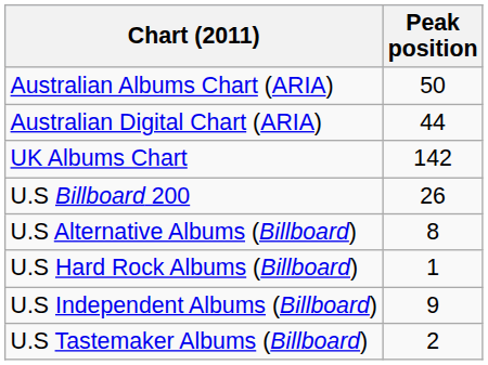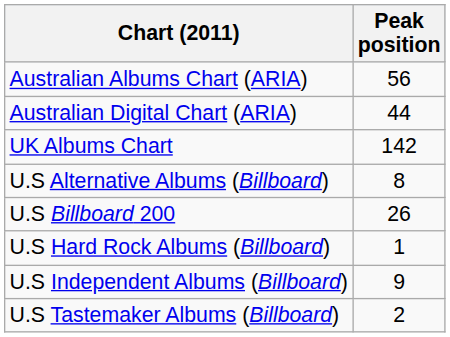 <table class="wikitable sortable">
 <tr style="background:#ebf5ff;">
 <th style="text-align:center;">Chart (2011)</th>
 <th style="text-align:center;">Peak <br>position</th>
 </tr>
 <tr>
 <td><a href='#'>Australian Albums Chart</a> (<a href='#'>ARIA</a>)</td>
-<td style="text-align:center;">50</td>
+<td style="text-align:center;">56</td>
 </tr>
 <tr>
 <td><a href='#'>Australian Digital Chart</a> (<a href='#'>ARIA</a>)</td>
 <td style="text-align:center;">44</td>
 </tr>
 <tr>
 <td><a href='#'>UK Albums Chart</a></td>
 <td style="text-align:center;">142</td>
 </tr>
 <tr>
+<td>U.S <a href='#'>Alternative Albums</a> (<a href='#'><em>Billboard</em></a>)</td>
+<td style="text-align:center;">8</td>
+</tr>
+<tr>
 <td>U.S <a href='#'><em>Billboard</em> 200</a></td>
 <td style="text-align:center;">26</td>
-</tr>
-<tr>
-<td>U.S <a href='#'>Alternative Albums</a> (<a href='#'><em>Billboard</em></a>)</td>
-<td style="text-align:center;">8</td>
 </tr>
 <tr>
 <td>U.S <a href='#'>Hard Rock Albums</a> (<a href='#'><em>Billboard</em></a>)</td>
 <td style="text-align:center;">1</td>
 </tr>
 <tr>
 <td>U.S <a href='#'>Independent Albums</a> (<a href='#'><em>Billboard</em></a>)</td>
 <td style="text-align:center;">9</td>
 </tr>
 <tr>
 <td>U.S <a href='#'>Tastemaker Albums</a> (<a href='#'><em>Billboard</em></a>)</td>
 <td style="text-align:center;">2</td>
 </tr>
 </table>
